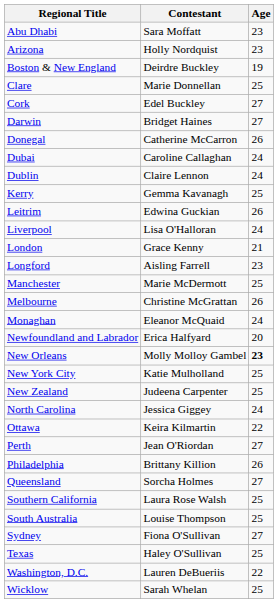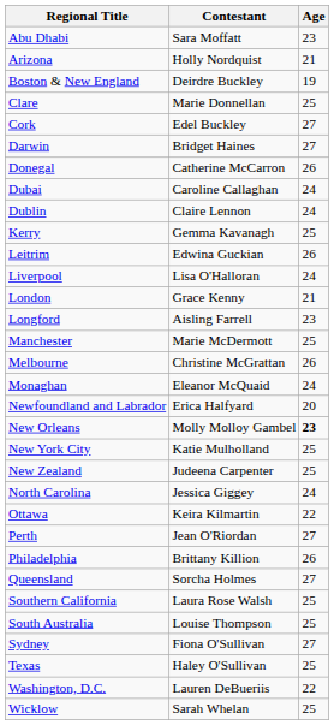 <table class="wikitable sortable">
 <tr>
 <th>Regional Title</th>
 <th>Contestant</th>
 <th>Age</th>
 </tr>
 <tr>
 <td><a href='#'>Abu Dhabi</a></td>
 <td>Sara Moffatt</td>
 <td>23</td>
 </tr>
 <tr>
 <td><a href='#'>Arizona</a></td>
 <td>Holly Nordquist</td>
-<td>23</td>
+<td>21</td>
 </tr>
 <tr>
 <td><a href='#'>Boston</a> & <a href='#'>New England</a></td>
 <td>Deirdre Buckley</td>
 <td>19</td>
 </tr>
 <tr>
 <td><a href='#'>Clare</a></td>
 <td>Marie Donnellan</td>
 <td>25</td>
 </tr>
 <tr>
 <td><a href='#'>Cork</a></td>
 <td>Edel Buckley</td>
 <td>27</td>
 </tr>
 <tr>
 <td><a href='#'>Darwin</a></td>
 <td>Bridget Haines</td>
 <td>27</td>
 </tr>
 <tr>
 <td><a href='#'>Donegal</a></td>
 <td>Catherine McCarron</td>
 <td>26</td>
 </tr>
 <tr>
 <td><a href='#'>Dubai</a></td>
 <td>Caroline Callaghan</td>
 <td>24</td>
 </tr>
 <tr>
 <td><a href='#'>Dublin</a></td>
 <td>Claire Lennon</td>
 <td>24</td>
 </tr>
 <tr>
 <td><a href='#'>Kerry</a></td>
 <td>Gemma Kavanagh</td>
 <td>25</td>
 </tr>
 <tr>
 <td><a href='#'>Leitrim</a></td>
 <td>Edwina Guckian</td>
 <td>26</td>
 </tr>
 <tr>
 <td><a href='#'>Liverpool</a></td>
 <td>Lisa O'Halloran</td>
 <td>24</td>
 </tr>
 <tr>
 <td><a href='#'>London</a></td>
 <td>Grace Kenny</td>
 <td>21</td>
 </tr>
 <tr>
 <td><a href='#'>Longford</a></td>
 <td>Aisling Farrell</td>
 <td>23</td>
 </tr>
 <tr>
 <td><a href='#'>Manchester</a></td>
 <td>Marie McDermott</td>
 <td>25</td>
 </tr>
 <tr>
 <td><a href='#'>Melbourne</a></td>
 <td>Christine McGrattan</td>
 <td>26</td>
 </tr>
 <tr>
 <td><a href='#'>Monaghan</a></td>
 <td>Eleanor McQuaid</td>
 <td>24</td>
 </tr>
 <tr>
 <td><a href='#'>Newfoundland and Labrador</a></td>
 <td>Erica Halfyard</td>
 <td>20</td>
 </tr>
 <tr>
 <td><a href='#'>New Orleans</a></td>
 <td>Molly Molloy Gambel</td>
 <td><strong>23</strong></td>
 </tr>
 <tr>
 <td><a href='#'>New York City</a></td>
 <td>Katie Mulholland</td>
 <td>25</td>
 </tr>
 <tr>
 <td><a href='#'>New Zealand</a></td>
 <td>Judeena Carpenter</td>
 <td>25</td>
 </tr>
 <tr>
 <td><a href='#'>North Carolina</a></td>
 <td>Jessica Giggey</td>
 <td>24</td>
 </tr>
 <tr>
 <td><a href='#'>Ottawa</a></td>
 <td>Keira Kilmartin</td>
 <td>22</td>
 </tr>
 <tr>
 <td><a href='#'>Perth</a></td>
 <td>Jean O'Riordan</td>
 <td>27</td>
 </tr>
 <tr>
 <td><a href='#'>Philadelphia</a></td>
 <td>Brittany Killion</td>
 <td>26</td>
 </tr>
 <tr>
 <td><a href='#'>Queensland</a></td>
 <td>Sorcha Holmes</td>
 <td>27</td>
 </tr>
 <tr>
 <td><a href='#'>Southern California</a></td>
 <td>Laura Rose Walsh</td>
 <td>25</td>
 </tr>
 <tr>
 <td><a href='#'>South Australia</a></td>
 <td>Louise Thompson</td>
 <td>25</td>
 </tr>
 <tr>
 <td><a href='#'>Sydney</a></td>
 <td>Fiona O'Sullivan</td>
 <td>27</td>
 </tr>
 <tr>
 <td><a href='#'>Texas</a></td>
 <td>Haley O'Sullivan</td>
 <td>25</td>
 </tr>
 <tr>
 <td><a href='#'>Washington, D.C.</a></td>
 <td>Lauren DeBueriis</td>
 <td>22</td>
 </tr>
 <tr>
 <td><a href='#'>Wicklow</a></td>
 <td>Sarah Whelan</td>
 <td>25</td>
 </tr>
 </table>
